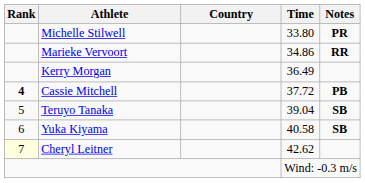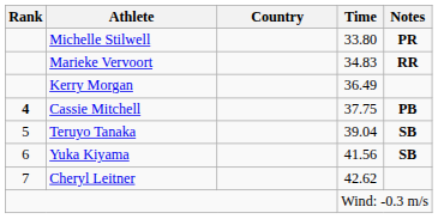 <table class="wikitable sortable" style="text-align:center">
 <tr>
 <th>Rank</th>
 <th style="width:180px">Athlete</th>
 <th style="width:125px">Country</th>
 <th>Time</th>
 <th>Notes</th>
 </tr>
 <tr>
 <td></td>
 <td style="text-align:left;"><a href='#'>Michelle Stilwell</a></td>
 <td style="text-align:left;"></td>
 <td>33.80</td>
 <td><strong>PR</strong></td>
 </tr>
 <tr>
 <td></td>
 <td style="text-align:left;"><a href='#'>Marieke Vervoort</a></td>
 <td style="text-align:left;"></td>
-<td>34.86</td>
+<td>34.83</td>
 <td><strong>RR</strong></td>
 </tr>
 <tr>
 <td></td>
 <td style="text-align:left;"><a href='#'>Kerry Morgan</a></td>
 <td style="text-align:left;"></td>
 <td>36.49</td>
 <td></td>
 </tr>
 <tr>
 <td><strong>4</strong></td>
 <td style="text-align:left;"><a href='#'>Cassie Mitchell</a></td>
 <td style="text-align:left;"></td>
-<td>37.72</td>
+<td>37.75</td>
 <td><strong>PB</strong></td>
 </tr>
 <tr>
 <td>5</td>
 <td style="text-align:left;"><a href='#'>Teruyo Tanaka</a></td>
 <td style="text-align:left;"></td>
 <td>39.04</td>
 <td><strong>SB</strong></td>
 </tr>
 <tr>
 <td>6</td>
 <td style="text-align:left;"><a href='#'>Yuka Kiyama</a></td>
 <td style="text-align:left;"></td>
-<td>40.58</td>
+<td>41.56</td>
 <td><strong>SB</strong></td>
 </tr>
 <tr>
-<td style="background: lightyellow;">7</td>
+<td>7</td>
 <td style="text-align:left;"><a href='#'>Cheryl Leitner</a></td>
 <td style="text-align:left;"></td>
 <td>42.62</td>
 <td></td>
 </tr>
 <tr class="sortbottom">
 <td colspan="3"></td>
 <td colspan="2">Wind: -0.3 m/s</td>
 </tr>
 </table>
